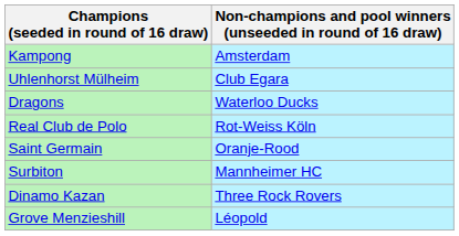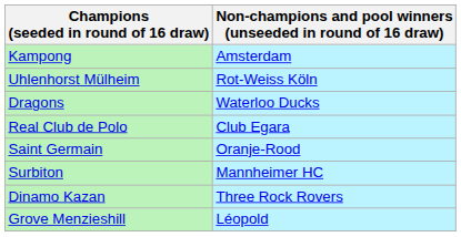 <table class="wikitable">
 <tr>
 <th>Champions<br>(seeded in round of 16 draw)</th>
 <th>Non-champions and pool winners<br>(unseeded in round of 16 draw)</th>
 </tr>
 <tr>
 <td bgcolor=#BBF3BB> <a href='#'>Kampong</a></td>
 <td bgcolor=#BBF3FF> <a href='#'>Amsterdam</a></td>
 </tr>
 <tr>
 <td bgcolor=#BBF3BB> <a href='#'>Uhlenhorst Mülheim</a></td>
-<td bgcolor=#BBF3FF> <a href='#'>Club Egara</a></td>
+<td bgcolor=#BBF3FF> <a href='#'>Rot-Weiss Köln</a></td>
 </tr>
 <tr>
 <td bgcolor=#BBF3BB> <a href='#'>Dragons</a></td>
 <td bgcolor=#BBF3FF> <a href='#'>Waterloo Ducks</a></td>
 </tr>
 <tr>
 <td bgcolor=#BBF3BB> <a href='#'>Real Club de Polo</a></td>
-<td bgcolor=#BBF3FF> <a href='#'>Rot-Weiss Köln</a></td>
+<td bgcolor=#BBF3FF> <a href='#'>Club Egara</a></td>
 </tr>
 <tr>
 <td bgcolor=#BBF3BB> <a href='#'>Saint Germain</a></td>
 <td bgcolor=#BBF3FF> <a href='#'>Oranje-Rood</a></td>
 </tr>
 <tr>
 <td bgcolor=#BBF3BB> <a href='#'>Surbiton</a></td>
 <td bgcolor=#BBF3FF> <a href='#'>Mannheimer HC</a></td>
 </tr>
 <tr>
 <td bgcolor=#BBF3BB> <a href='#'>Dinamo Kazan</a></td>
 <td bgcolor=#BBF3FF> <a href='#'>Three Rock Rovers</a></td>
 </tr>
 <tr>
 <td bgcolor=#BBF3BB> <a href='#'>Grove Menzieshill</a></td>
 <td bgcolor=#BBF3FF> <a href='#'>Léopold</a></td>
 </tr>
 </table>
